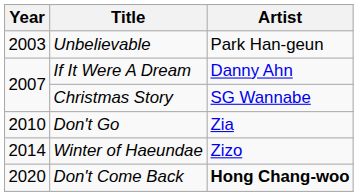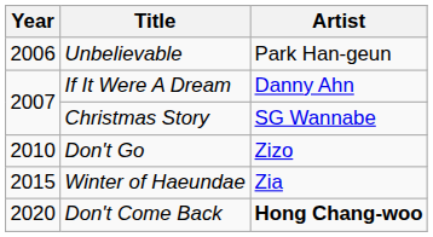 <table class="wikitable sortable">
 <tr>
 <th>Year</th>
 <th>Title</th>
 <th>Artist</th>
 </tr>
 <tr>
-<td>2003</td>
+<td>2006</td>
 <td><em>Unbelievable</em></td>
 <td>Park Han-geun</td>
 </tr>
 <tr>
 <td rowspan=2>2007</td>
 <td><em>If It Were A Dream</em></td>
 <td><a href='#'>Danny Ahn</a></td>
 </tr>
 <tr>
 <td><em>Christmas Story</em></td>
 <td><a href='#'>SG Wannabe</a></td>
 </tr>
 <tr>
 <td>2010</td>
 <td><em>Don't Go</em></td>
-<td><a href='#'>Zia</a></td>
+<td><a href='#'>Zizo</a></td>
 </tr>
 <tr>
-<td>2014</td>
+<td>2015</td>
 <td><em>Winter of Haeundae</em></td>
-<td><a href='#'>Zizo</a></td>
+<td><a href='#'>Zia</a></td>
 </tr>
 <tr>
 <td>2020</td>
 <td><em>Don't Come Back</em></td>
 <td><strong>Hong Chang-woo</strong></td>
 </tr>
 </table>
